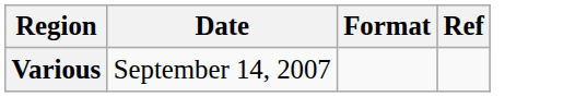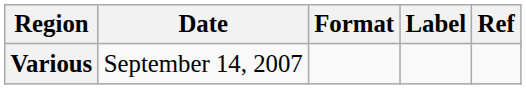 <table class="wikitable plainrowheaders">
 <tr>
 <th scope="col">Region</th>
 <th scope="col">Date</th>
 <th scope="col">Format</th>
+<th scope="col">Label</th>
 <th scope="col">Ref</th>
 </tr>
 <tr>
 <th scope="row">Various</th>
 <td>September 14, 2007</td>
 <td></td>
 <td></td>
+<td></td>
 </tr>
 </table>
